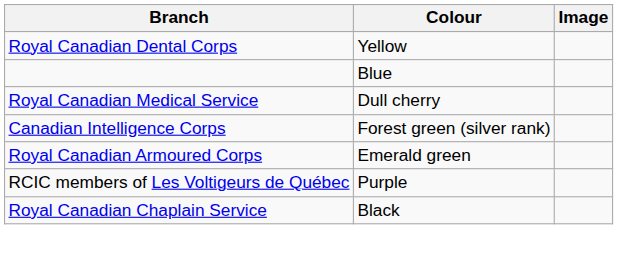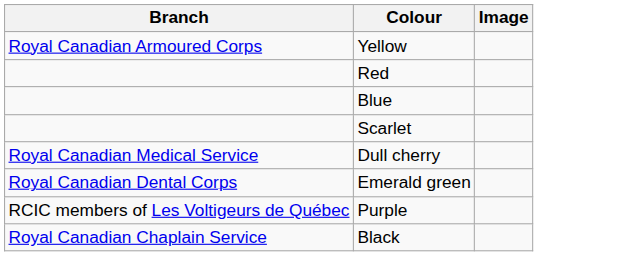 <table class="wikitable">
 <tr>
 <th>Branch</th>
 <th>Colour</th>
 <th>Image</th>
 </tr>
 <tr>
-<td><a href='#'>Royal Canadian Dental Corps</a></td>
+<td><a href='#'>Royal Canadian Armoured Corps</a></td>
 <td>Yellow</td>
+<td></td>
+</tr>
+<tr>
+<td></td>
+<td>Red</td>
 <td></td>
 </tr>
 <tr>
 <td></td>
 <td>Blue</td>
 <td></td>
 </tr>
 <tr>
+<td></td>
+<td>Scarlet</td>
+<td></td>
+</tr>
+<tr>
 <td><a href='#'>Royal Canadian Medical Service</a></td>
 <td>Dull cherry</td>
 <td></td>
 </tr>
 <tr>
-<td><a href='#'>Canadian Intelligence Corps</a></td>
-<td>Forest green (silver rank)</td>
-<td></td>
-</tr>
-<tr>
-<td><a href='#'>Royal Canadian Armoured Corps</a></td>
+<td><a href='#'>Royal Canadian Dental Corps</a></td>
 <td>Emerald green</td>
 <td></td>
 </tr>
 <tr>
 <td>RCIC members of <a href='#'>Les Voltigeurs de Québec</a></td>
 <td>Purple</td>
 <td></td>
 </tr>
 <tr>
 <td><a href='#'>Royal Canadian Chaplain Service</a></td>
 <td>Black</td>
 <td></td>
 </tr>
 </table>
